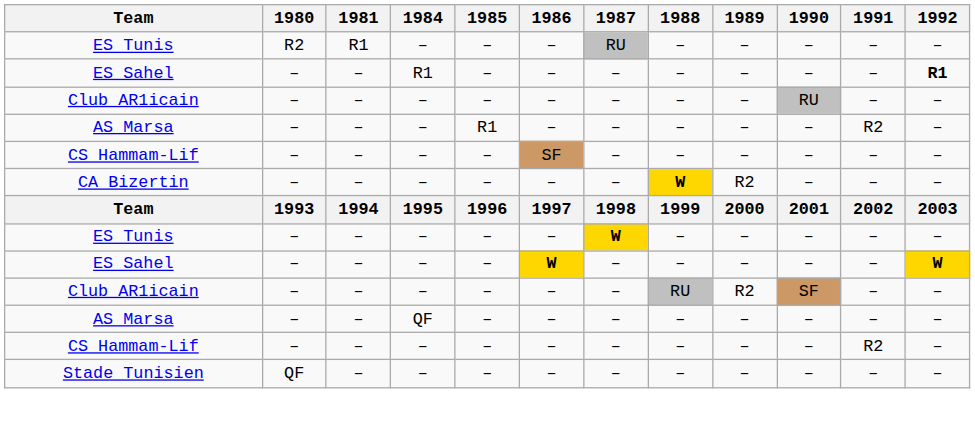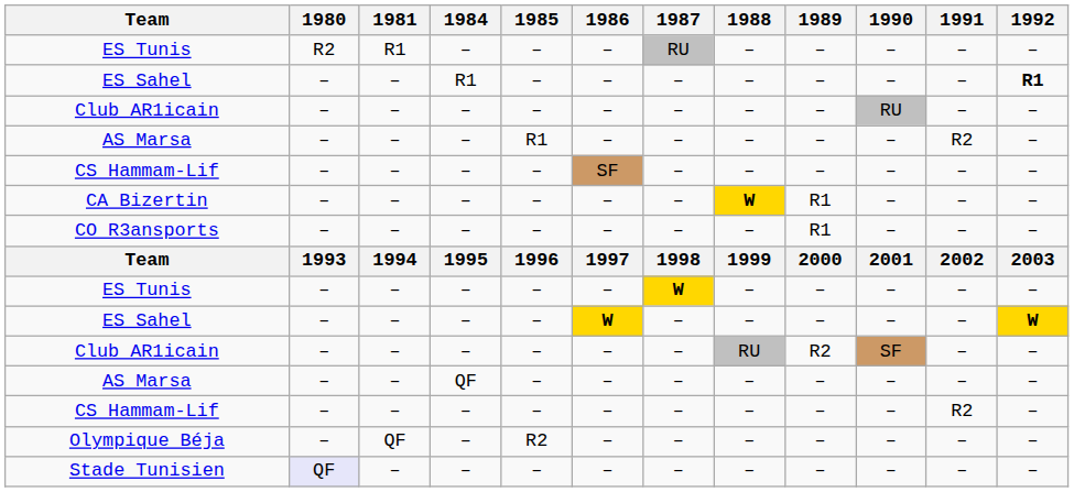 <table class="wikitable" style="text-align: center">
 <tr>
 <th width="20%">Team</th>
 <th width="5%">1980</th>
 <th width="5%">1981</th>
 <th width="5%">1984</th>
 <th width="5%">1985</th>
 <th width="5%">1986</th>
 <th width="5%">1987</th>
 <th width="5%">1988</th>
 <th width="5%">1989</th>
 <th width="5%">1990</th>
 <th width="5%">1991</th>
 <th width="5%">1992</th>
 </tr>
 <tr>
 <td><a href='#'>ES Tunis</a></td>
 <td>R2</td>
 <td>R1</td>
 <td>–</td>
 <td>–</td>
 <td>–</td>
 <td style="background:silver;">RU</td>
 <td>–</td>
 <td>–</td>
 <td>–</td>
 <td>–</td>
 <td>–</td>
 </tr>
 <tr>
 <td><a href='#'>ES Sahel</a></td>
 <td>–</td>
 <td>–</td>
 <td>R1</td>
 <td>–</td>
 <td>–</td>
 <td>–</td>
 <td>–</td>
 <td>–</td>
 <td>–</td>
 <td>–</td>
 <td><strong>R1</strong></td>
 </tr>
 <tr>
 <td><a href='#'>Club AR1icain</a></td>
 <td>–</td>
 <td>–</td>
 <td>–</td>
 <td>–</td>
 <td>–</td>
 <td>–</td>
 <td>–</td>
 <td>–</td>
 <td style="background:silver;">RU</td>
 <td>–</td>
 <td>–</td>
 </tr>
 <tr>
 <td><a href='#'>AS Marsa</a></td>
 <td>–</td>
 <td>–</td>
 <td>–</td>
 <td>R1</td>
 <td>–</td>
 <td>–</td>
 <td>–</td>
 <td>–</td>
 <td>–</td>
 <td>R2</td>
 <td>–</td>
 </tr>
 <tr>
 <td><a href='#'>CS Hammam-Lif</a></td>
 <td>–</td>
 <td>–</td>
 <td>–</td>
 <td>–</td>
 <td style="background:#c96;">SF</td>
 <td>–</td>
 <td>–</td>
 <td>–</td>
 <td>–</td>
 <td>–</td>
 <td>–</td>
 </tr>
 <tr>
 <td><a href='#'>CA Bizertin</a></td>
 <td>–</td>
 <td>–</td>
 <td>–</td>
 <td>–</td>
 <td>–</td>
 <td>–</td>
 <td style="background:gold;"><strong>W</strong></td>
-<td>R2</td>
+<td>R1</td>
+<td>–</td>
+<td>–</td>
+<td>–</td>
+</tr>
+<tr>
+<td><a href='#'>CO R3ansports</a></td>
+<td>–</td>
+<td>–</td>
+<td>–</td>
+<td>–</td>
+<td>–</td>
+<td>–</td>
+<td>–</td>
+<td>R1</td>
 <td>–</td>
 <td>–</td>
 <td>–</td>
 </tr>
 <tr>
 <th width="20%">Team</th>
 <th width="5%">1993</th>
 <th width="5%">1994</th>
 <th width="5%">1995</th>
 <th width="5%">1996</th>
 <th width="5%">1997</th>
 <th width="5%">1998</th>
 <th width="5%">1999</th>
 <th width="5%">2000</th>
 <th width="5%">2001</th>
 <th width="5%">2002</th>
 <th width="5%">2003</th>
 </tr>
 <tr>
 <td><a href='#'>ES Tunis</a></td>
 <td>–</td>
 <td>–</td>
 <td>–</td>
 <td>–</td>
 <td>–</td>
 <td style="background:gold;"><strong>W</strong></td>
 <td>–</td>
 <td>–</td>
 <td>–</td>
 <td>–</td>
 <td>–</td>
 </tr>
 <tr>
 <td><a href='#'>ES Sahel</a></td>
 <td>–</td>
 <td>–</td>
 <td>–</td>
 <td>–</td>
 <td style="background:gold;"><strong>W</strong></td>
 <td>–</td>
 <td>–</td>
 <td>–</td>
 <td>–</td>
 <td>–</td>
 <td style="background:gold;"><strong>W</strong></td>
 </tr>
 <tr>
 <td><a href='#'>Club AR1icain</a></td>
 <td>–</td>
 <td>–</td>
 <td>–</td>
 <td>–</td>
 <td>–</td>
 <td>–</td>
 <td style="background:silver;">RU</td>
 <td>R2</td>
 <td style="background:#c96;">SF</td>
 <td>–</td>
 <td>–</td>
 </tr>
 <tr>
 <td><a href='#'>AS Marsa</a></td>
 <td>–</td>
 <td>–</td>
 <td>QF</td>
 <td>–</td>
 <td>–</td>
 <td>–</td>
 <td>–</td>
 <td>–</td>
 <td>–</td>
 <td>–</td>
 <td>–</td>
 </tr>
 <tr>
 <td><a href='#'>CS Hammam-Lif</a></td>
 <td>–</td>
 <td>–</td>
 <td>–</td>
 <td>–</td>
 <td>–</td>
 <td>–</td>
 <td>–</td>
 <td>–</td>
 <td>–</td>
 <td>R2</td>
 <td>–</td>
 </tr>
 <tr>
+<td><a href='#'>Olympique Béja</a></td>
+<td>–</td>
+<td>QF</td>
+<td>–</td>
+<td>R2</td>
+<td>–</td>
+<td>–</td>
+<td>–</td>
+<td>–</td>
+<td>–</td>
+<td>–</td>
+<td>–</td>
+</tr>
+<tr>
 <td><a href='#'>Stade Tunisien</a></td>
-<td>QF</td>
+<td style="background: lavender;">QF</td>
 <td>–</td>
 <td>–</td>
 <td>–</td>
 <td>–</td>
 <td>–</td>
 <td>–</td>
 <td>–</td>
 <td>–</td>
 <td>–</td>
 <td>–</td>
 </tr>
 </table>
